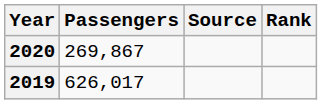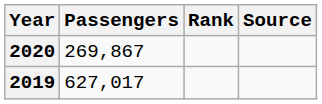 <table class="wikitable sortable">
 <tr>
 <th>Year</th>
 <th>Passengers</th>
+<th>Rank</th>
 <th>Source</th>
-<th>Rank</th>
 </tr>
 <tr>
 <th>2020</th>
 <td>269,867 </td>
 <td></td>
 <td></td>
 </tr>
 <tr>
 <th>2019</th>
-<td>626,017</td>
+<td>627,017</td>
 <td></td>
 <td></td>
 </tr>
 </table>
